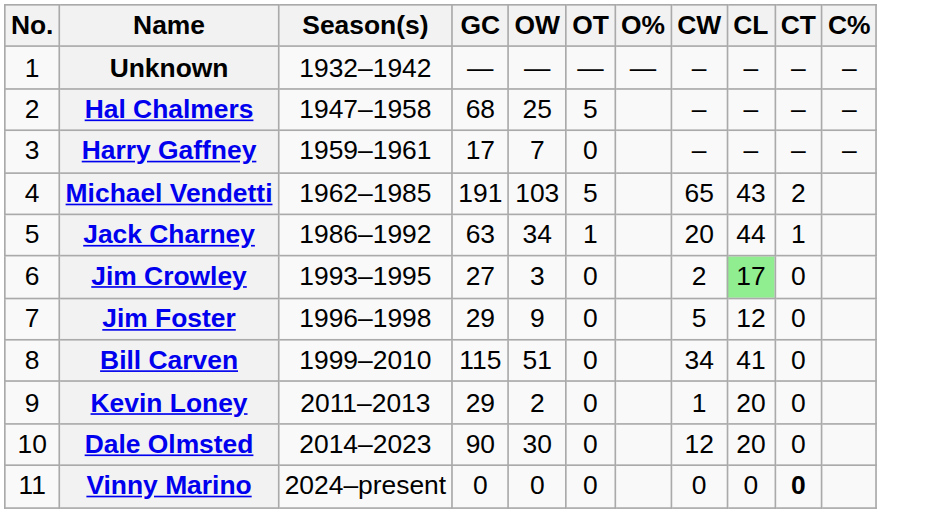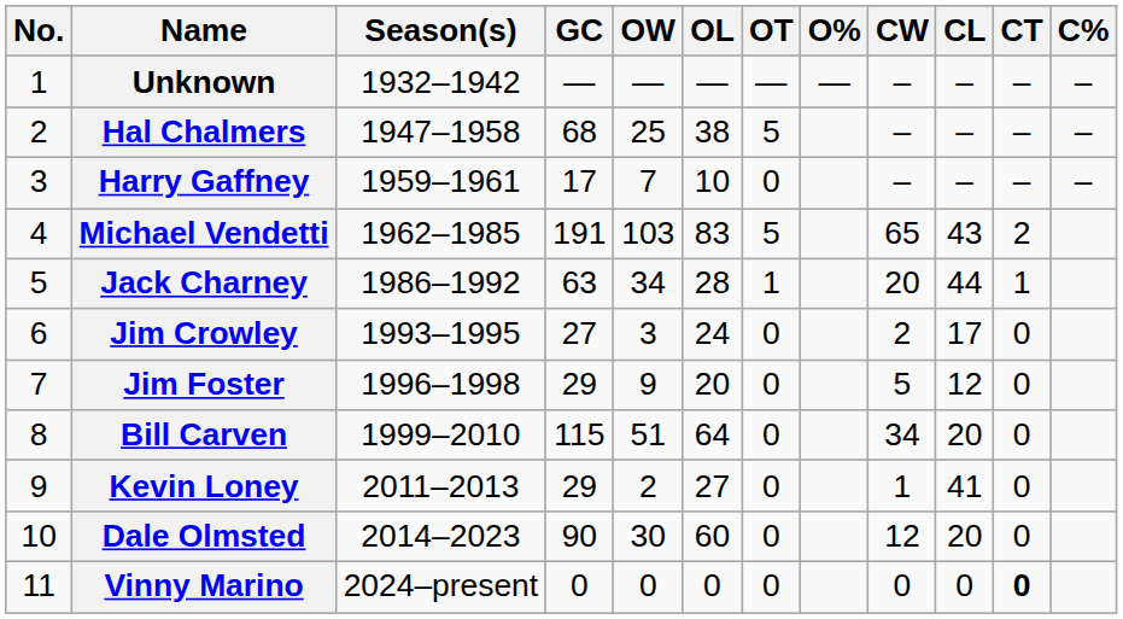 <table class="wikitable sortable plainrowheaders" style="text-align:center">
 <tr>
 <th scope="col" class="unsortable">No.</th>
 <th scope="col">Name</th>
 <th scope="col">Season(s)</th>
 <th scope="col">GC</th>
 <th scope="col">OW</th>
+<th scope="col">OL</th>
 <th scope="col">OT</th>
 <th scope="col">O%</th>
 <th scope="col">CW</th>
 <th scope="col">CL</th>
 <th scope="col">CT</th>
 <th scope="col">C%</th>
 </tr>
 <tr>
 <td>1</td>
 <th scope="row">Unknown</th>
 <td>1932–1942</td>
 <td>—</td>
 <td>—</td>
 <td>—</td>
 <td>—</td>
+<td>—</td>
 <td>–</td>
 <td>–</td>
 <td>–</td>
 <td>–</td>
 </tr>
 <tr>
 <td>2</td>
 <th scope="row"><a href='#'>Hal Chalmers</a></th>
 <td>1947–1958</td>
 <td>68</td>
 <td>25</td>
+<td>38</td>
 <td>5</td>
 <td></td>
 <td>–</td>
 <td>–</td>
 <td>–</td>
 <td>–</td>
 </tr>
 <tr>
 <td>3</td>
 <th scope="row"><a href='#'>Harry Gaffney</a></th>
 <td>1959–1961</td>
 <td>17</td>
 <td>7</td>
+<td>10</td>
 <td>0</td>
 <td></td>
 <td>–</td>
 <td>–</td>
 <td>–</td>
 <td>–</td>
 </tr>
 <tr>
 <td>4</td>
 <th scope="row"><a href='#'>Michael Vendetti</a></th>
 <td>1962–1985</td>
 <td>191</td>
 <td>103</td>
+<td>83</td>
 <td>5</td>
 <td></td>
 <td>65</td>
 <td>43</td>
 <td>2</td>
 <td></td>
 </tr>
 <tr>
 <td>5</td>
 <th scope="row"><a href='#'>Jack Charney</a></th>
 <td>1986–1992</td>
 <td>63</td>
 <td>34</td>
+<td>28</td>
 <td>1</td>
 <td></td>
 <td>20</td>
 <td>44</td>
 <td>1</td>
 <td></td>
 </tr>
 <tr>
 <td>6</td>
 <th scope="row"><a href='#'>Jim Crowley</a></th>
 <td>1993–1995</td>
 <td>27</td>
 <td>3</td>
+<td>24</td>
 <td>0</td>
 <td></td>
 <td>2</td>
-<td style="background: lightgreen;">17</td>
+<td>17</td>
 <td>0</td>
 <td></td>
 </tr>
 <tr>
 <td>7</td>
 <th scope="row"><a href='#'>Jim Foster</a></th>
 <td>1996–1998</td>
 <td>29</td>
 <td>9</td>
+<td>20</td>
 <td>0</td>
 <td></td>
 <td>5</td>
 <td>12</td>
 <td>0</td>
 <td></td>
 </tr>
 <tr>
 <td>8</td>
 <th scope="row"><a href='#'>Bill Carven</a></th>
 <td>1999–2010</td>
 <td>115</td>
 <td>51</td>
+<td>64</td>
 <td>0</td>
 <td></td>
 <td>34</td>
-<td>41</td>
+<td>20</td>
 <td>0</td>
 <td></td>
 </tr>
 <tr>
 <td>9</td>
 <th scope="row"><a href='#'>Kevin Loney</a></th>
 <td>2011–2013</td>
 <td>29</td>
 <td>2</td>
+<td>27</td>
 <td>0</td>
 <td></td>
 <td>1</td>
-<td>20</td>
+<td>41</td>
 <td>0</td>
 <td></td>
 </tr>
 <tr>
 <td>10</td>
 <th scope="row"><a href='#'>Dale Olmsted</a></th>
 <td>2014–2023</td>
 <td>90</td>
 <td>30</td>
+<td>60</td>
 <td>0</td>
 <td></td>
 <td>12</td>
 <td>20</td>
 <td>0</td>
 <td></td>
 </tr>
 <tr>
 <td>11</td>
 <th scope="row"><a href='#'>Vinny Marino</a></th>
 <td>2024–present</td>
 <td>0</td>
 <td>0</td>
 <td>0</td>
+<td>0</td>
 <td></td>
 <td>0</td>
 <td>0</td>
 <td><strong>0</strong></td>
 <td></td>
 </tr>
 </table>
